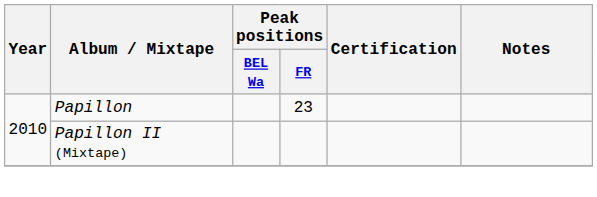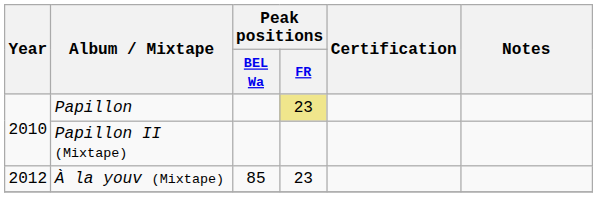 <table class="wikitable">
 <tr>
 <th align="center" rowspan="2" width="10">Year</th>
 <th align="center" rowspan="2" width="140">Album / Mixtape</th>
 <th align="center" colspan="2">Peak positions</th>
 <th align="center" rowspan="2" width="40">Certification</th>
 <th align="center" rowspan="2" width="100">Notes</th>
 </tr>
 <tr>
 <th width="20"><small><a href='#'>BEL <br>Wa</a></small><br></th>
 <th width="20"><small><a href='#'>FR</a></small><br></th>
 </tr>
 <tr>
 <td align="center" rowspan="2">2010</td>
 <td><em>Papillon</em></td>
 <td align="center"></td>
-<td align="center">23</td>
+<td align="center" style="background: khaki;">23</td>
 <td align="center"></td>
 <td></td>
 </tr>
 <tr>
 <td><em>Papillon II</em> <small>(Mixtape)</small></td>
 <td align="center"></td>
 <td align="center"></td>
 <td align="center"></td>
 <td></td>
 </tr>
 <tr>
+<td align="center" rowspan="1">2012</td>
+<td><em>À la youv</em> <small>(Mixtape)</small></td>
+<td align="center">85</td>
+<td align="center">23</td>
+<td align="center"></td>
+<td></td>
+</tr>
+<tr>
 </tr>
 </table>
